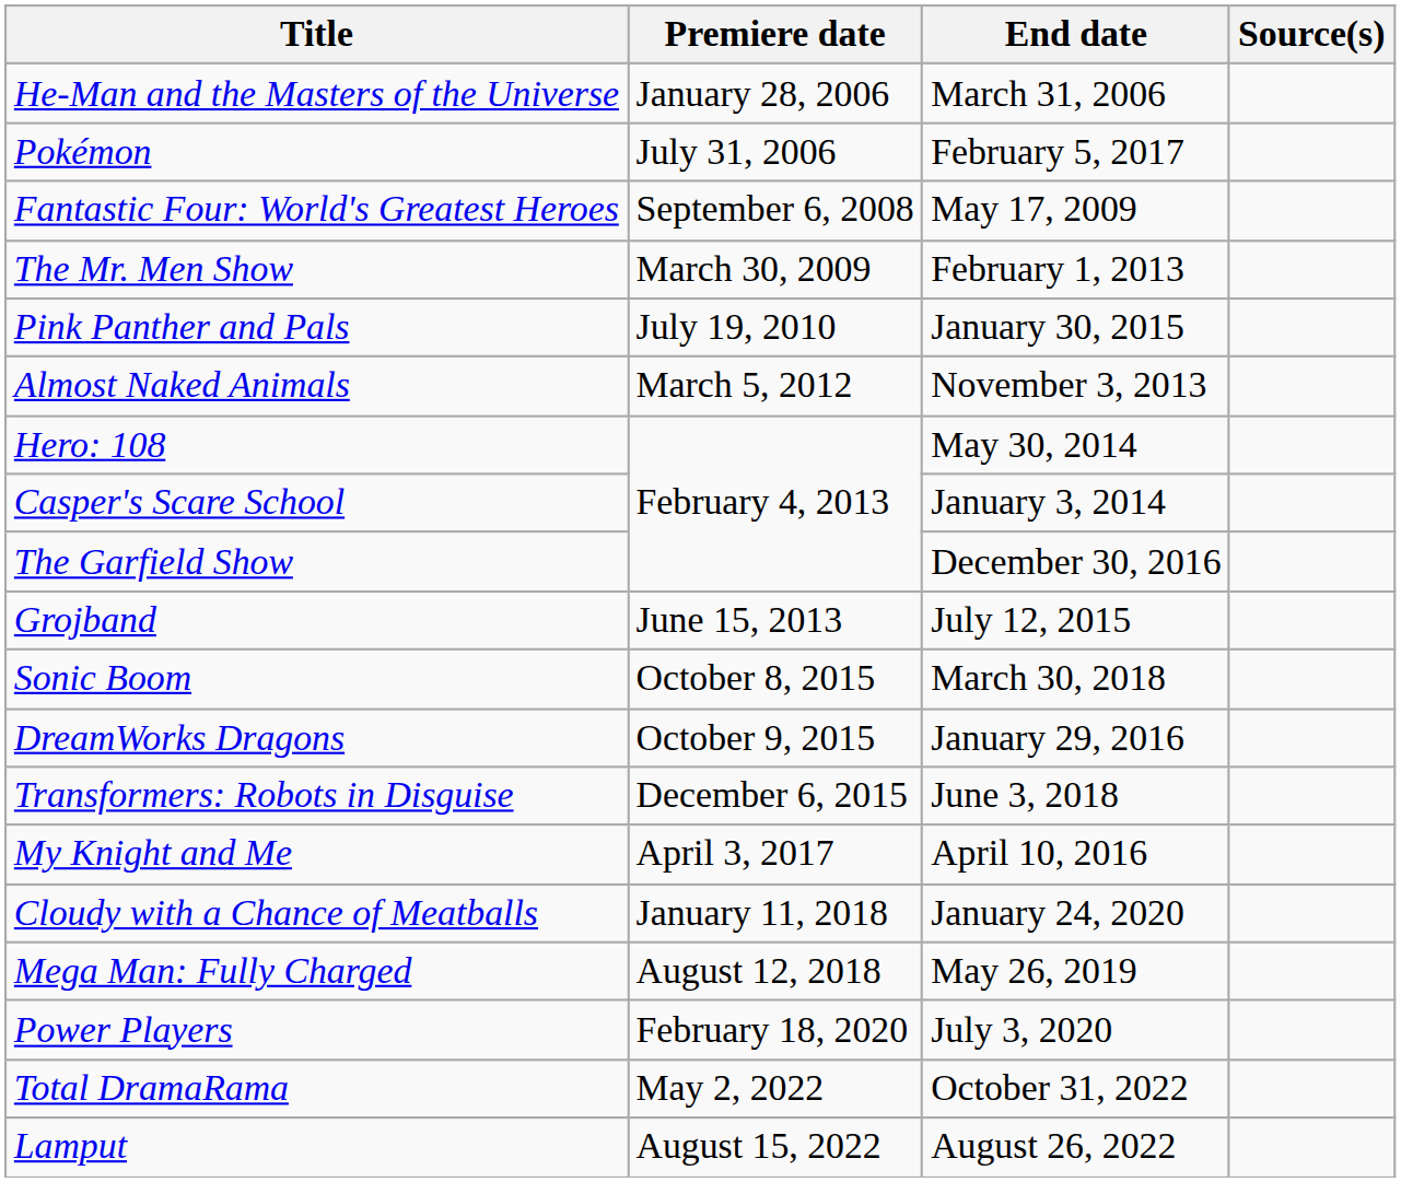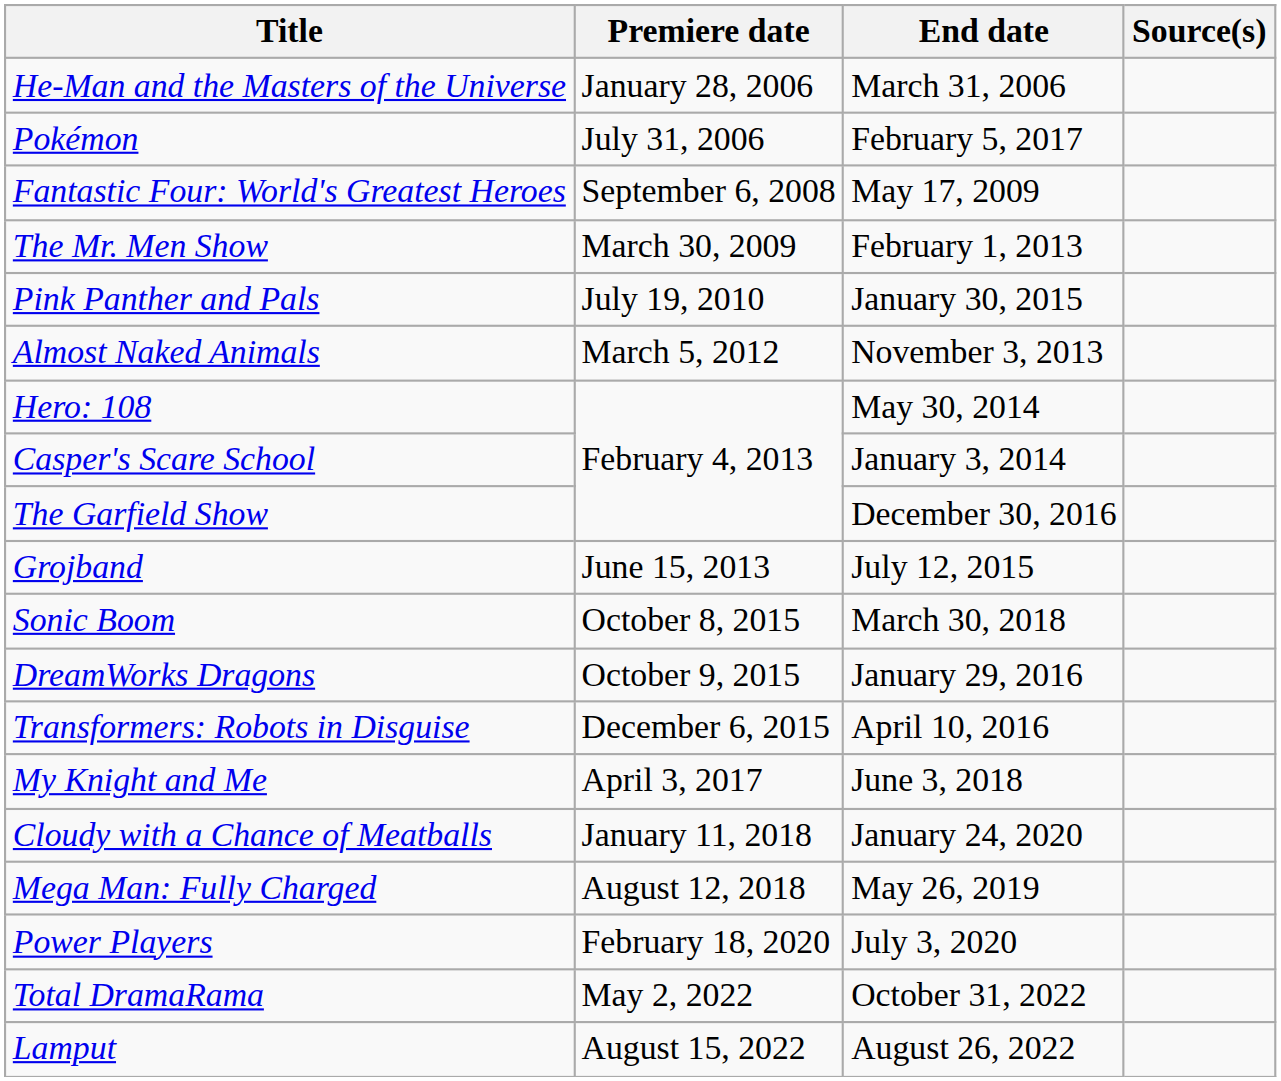 <table class="wikitable sortable">
 <tr>
 <th>Title</th>
 <th>Premiere date</th>
 <th>End date</th>
 <th>Source(s)</th>
 </tr>
 <tr>
 <td><em><a href='#'>He-Man and the Masters of the Universe</a></em></td>
 <td>January 28, 2006</td>
 <td>March 31, 2006</td>
 <td></td>
 </tr>
 <tr>
 <td><em><a href='#'>Pokémon</a></em></td>
 <td>July 31, 2006</td>
 <td>February 5, 2017</td>
 <td></td>
 </tr>
 <tr>
 <td><em><a href='#'>Fantastic Four: World's Greatest Heroes</a></em></td>
 <td>September 6, 2008</td>
 <td>May 17, 2009</td>
 <td></td>
 </tr>
 <tr>
 <td><em><a href='#'>The Mr. Men Show</a></em></td>
 <td>March 30, 2009</td>
 <td>February 1, 2013</td>
 <td></td>
 </tr>
 <tr>
 <td><em><a href='#'>Pink Panther and Pals</a></em></td>
 <td>July 19, 2010</td>
 <td>January 30, 2015</td>
 <td></td>
 </tr>
 <tr>
 <td><em><a href='#'>Almost Naked Animals</a></em></td>
 <td>March 5, 2012</td>
 <td>November 3, 2013</td>
 <td></td>
 </tr>
 <tr>
 <td><em><a href='#'>Hero: 108</a></em></td>
 <td rowspan=3>February 4, 2013</td>
 <td>May 30, 2014</td>
 <td></td>
 </tr>
 <tr>
 <td><em><a href='#'>Casper's Scare School</a></em></td>
 <td>January 3, 2014</td>
 <td></td>
 </tr>
 <tr>
 <td><em><a href='#'>The Garfield Show</a></em></td>
 <td>December 30, 2016</td>
 <td></td>
 </tr>
 <tr>
 <td><em><a href='#'>Grojband</a></em></td>
 <td>June 15, 2013</td>
 <td>July 12, 2015</td>
 <td></td>
 </tr>
 <tr>
 <td><em><a href='#'>Sonic Boom</a></em></td>
 <td>October 8, 2015</td>
 <td>March 30, 2018</td>
 <td></td>
 </tr>
 <tr>
 <td><em><a href='#'>DreamWorks Dragons</a></em></td>
 <td>October 9, 2015</td>
 <td>January 29, 2016</td>
 <td></td>
 </tr>
 <tr>
 <td><em><a href='#'>Transformers: Robots in Disguise</a></em></td>
 <td>December 6, 2015</td>
-<td>June 3, 2018</td>
+<td>April 10, 2016</td>
 <td></td>
 </tr>
 <tr>
 <td><em><a href='#'>My Knight and Me</a></em></td>
 <td>April 3, 2017</td>
-<td>April 10, 2016</td>
+<td>June 3, 2018</td>
 <td></td>
 </tr>
 <tr>
 <td><em><a href='#'>Cloudy with a Chance of Meatballs</a></em></td>
 <td>January 11, 2018</td>
 <td>January 24, 2020</td>
 <td></td>
 </tr>
 <tr>
 <td><em><a href='#'>Mega Man: Fully Charged</a></em></td>
 <td>August 12, 2018</td>
 <td>May 26, 2019</td>
 <td></td>
 </tr>
 <tr>
 <td><em><a href='#'>Power Players</a></em></td>
 <td>February 18, 2020</td>
 <td>July 3, 2020</td>
 <td></td>
 </tr>
 <tr>
 <td><em><a href='#'>Total DramaRama</a></em></td>
 <td>May 2, 2022</td>
 <td>October 31, 2022</td>
 <td></td>
 </tr>
 <tr>
 <td><em><a href='#'>Lamput</a></em></td>
 <td>August 15, 2022</td>
 <td>August 26, 2022</td>
 <td></td>
 </tr>
 </table>
